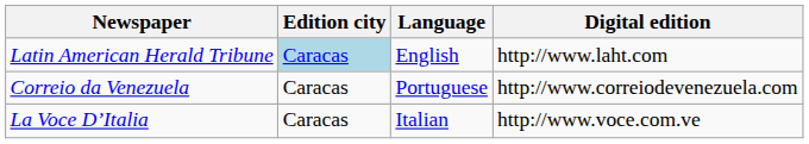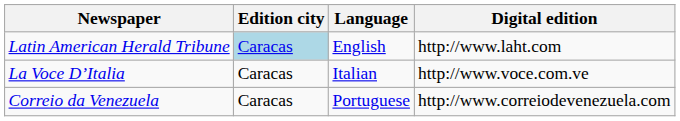 <table class="wikitable sortable">
 <tr align="center">
 <th>Newspaper</th>
 <th>Edition city</th>
 <th>Language</th>
 <th>Digital edition</th>
 </tr>
 <tr>
 <td><em><a href='#'>Latin American Herald Tribune</a></em></td>
 <td style="background: lightblue;"><a href='#'>Caracas</a></td>
 <td><a href='#'>English</a></td>
 <td>http://www.laht.com</td>
 </tr>
 <tr>
+<td><em><a href='#'>La Voce D’Italia</a></em></td>
+<td>Caracas</td>
+<td><a href='#'>Italian</a></td>
+<td>http://www.voce.com.ve</td>
+</tr>
+<tr>
 <td><em><a href='#'>Correio da Venezuela</a></em></td>
 <td>Caracas</td>
 <td><a href='#'>Portuguese</a></td>
 <td>http://www.correiodevenezuela.com</td>
 </tr>
-<tr>
-<td><em><a href='#'>La Voce D’Italia</a></em></td>
-<td>Caracas</td>
-<td><a href='#'>Italian</a></td>
-<td>http://www.voce.com.ve</td>
-</tr>
 </table>
